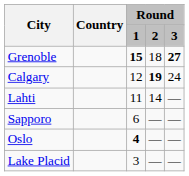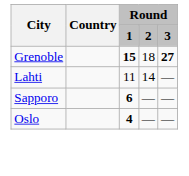 <table class="wikitable" style="margin:1em auto;">
 <tr>
 <th rowspan=2>City</th>
 <th rowspan=2>Country</th>
 <th colspan=3 style="background:silver;">Round</th>
 </tr>
 <tr>
 <th style="background:silver;">1</th>
 <th style="background:silver;">2</th>
 <th style="background:silver;">3</th>
 </tr>
 <tr>
 <td><a href='#'>Grenoble</a></td>
 <td></td>
 <td style="text-align:center;"><strong>15</strong></td>
 <td style="text-align:center;">18</td>
 <td style="text-align:center;"><strong>27</strong></td>
 </tr>
 <tr>
-<td><a href='#'>Calgary</a></td>
-<td></td>
-<td style="text-align:center;">12</td>
-<td style="text-align:center;"><strong>19</strong></td>
-<td style="text-align:center;">24</td>
-</tr>
-<tr>
 <td><a href='#'>Lahti</a></td>
 <td></td>
 <td style="text-align:center;">11</td>
 <td style="text-align:center;">14</td>
 <td style="text-align:center;">—</td>
 </tr>
 <tr>
 <td><a href='#'>Sapporo</a></td>
 <td></td>
-<td style="text-align:center;">6</td>
+<td style="text-align:center;"><strong>6</strong></td>
 <td style="text-align:center;">—</td>
 <td style="text-align:center;">—</td>
 </tr>
 <tr>
 <td><a href='#'>Oslo</a></td>
 <td></td>
 <td style="text-align:center;"><strong>4</strong></td>
 <td style="text-align:center;">—</td>
 <td style="text-align:center;">—</td>
 </tr>
-<tr>
-<td><a href='#'>Lake Placid</a></td>
-<td></td>
-<td style="text-align:center;">3</td>
-<td style="text-align:center;">—</td>
-<td style="text-align:center;">—</td>
-</tr>
 </table>
